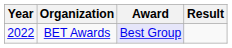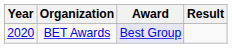 <table class="wikitable plainrowheaders" style="text-align:center;">
 <tr>
 <th>Year</th>
 <th>Organization</th>
 <th>Award</th>
 <th>Result</th>
 </tr>
 <tr>
-<td><a href='#'>2022</a></td>
+<td><a href='#'>2020</a></td>
 <td><a href='#'>BET Awards</a></td>
 <td style="background: lavender;"><a href='#'>Best Group</a></td>
 <td></td>
 </tr>
 </table>
